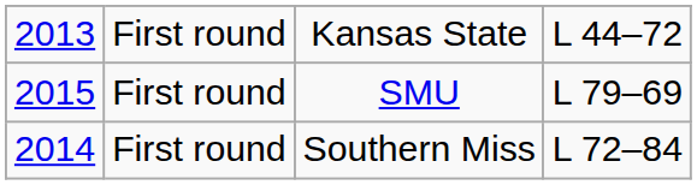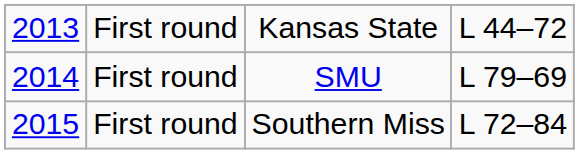 <table class="wikitable">
 <tr align="center">
 <td><a href='#'>2013</a></td>
 <td>First round</td>
 <td>Kansas State</td>
 <td>L 44–72</td>
 </tr>
 <tr style="text-align:center;">
-<td><a href='#'>2015</a></td>
+<td><a href='#'>2014</a></td>
 <td>First round</td>
 <td><a href='#'>SMU</a></td>
 <td>L 79–69</td>
 </tr>
 <tr style="text-align:center;">
-<td><a href='#'>2014</a></td>
+<td><a href='#'>2015</a></td>
 <td>First round</td>
 <td>Southern Miss</td>
 <td>L 72–84</td>
 </tr>
 </table>
